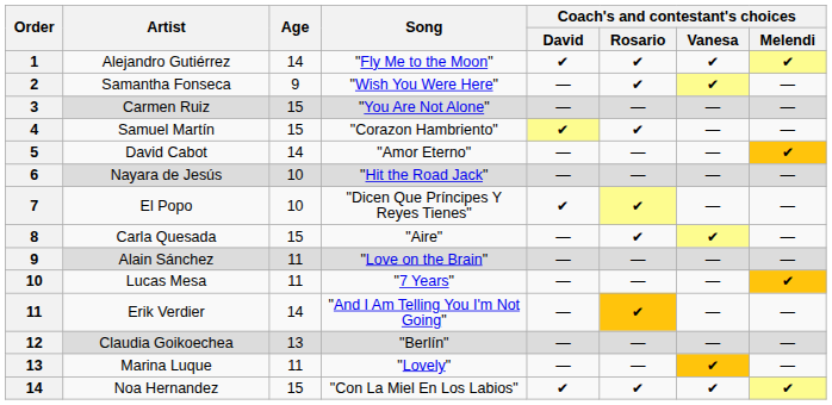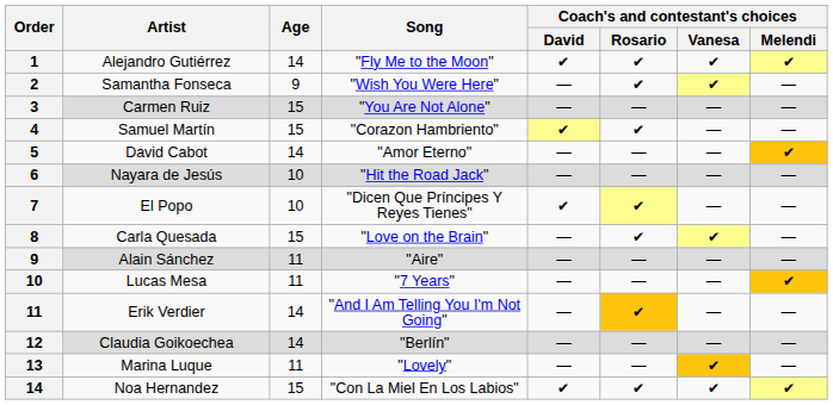 <table class="wikitable" style="text-align:center; line-height:17px; width:100%">
 <tr>
 <th rowspan="2" scope="col" style="width:05%">Order</th>
 <th rowspan="2" scope="col" style="width:20%">Artist</th>
 <th rowspan="2" scope="col" style="width:05%">Age</th>
 <th rowspan="2" scope="col" style="width:20%">Song</th>
 <th colspan="4" scope="col" style="width:32%">Coach's and contestant's choices</th>
 </tr>
 <tr>
 <th style="width:07%">David</th>
 <th style="width:07%">Rosario</th>
 <th style="width:07%">Vanesa</th>
 <th style="width:07%">Melendi</th>
 </tr>
 <tr>
 <th>1</th>
 <td>Alejandro Gutiérrez</td>
 <td>14</td>
 <td>"<a href='#'>Fly Me to the Moon</a>"</td>
 <td>✔</td>
 <td>✔</td>
 <td>✔</td>
 <td style="background:#fdfc8f">✔</td>
 </tr>
 <tr>
 <th>2</th>
 <td>Samantha Fonseca</td>
 <td>9</td>
 <td>"<a href='#'>Wish You Were Here</a>"</td>
 <td>—</td>
 <td>✔</td>
 <td style="background:#fdfc8f">✔</td>
 <td>—</td>
 </tr>
 <tr style="background:#dcdcdc">
 <th>3</th>
 <td>Carmen Ruiz</td>
 <td>15</td>
 <td>"<a href='#'>You Are Not Alone</a>"</td>
 <td>—</td>
 <td>—</td>
 <td>—</td>
 <td>—</td>
 </tr>
 <tr>
 <th>4</th>
 <td>Samuel Martín</td>
 <td>15</td>
 <td>"Corazon Hambriento"</td>
 <td style="background:#fdfc8f">✔</td>
 <td>✔</td>
 <td>—</td>
 <td>—</td>
 </tr>
 <tr>
 <th>5</th>
 <td>David Cabot</td>
 <td>14</td>
 <td>"Amor Eterno"</td>
 <td>—</td>
 <td>—</td>
 <td>—</td>
 <td style="background:#ffc40c">✔</td>
 </tr>
 <tr style="background:#dcdcdc">
 <th>6</th>
 <td>Nayara de Jesús</td>
 <td>10</td>
 <td>"<a href='#'>Hit the Road Jack</a>"</td>
 <td>—</td>
 <td>—</td>
 <td>—</td>
 <td>—</td>
 </tr>
 <tr>
 <th>7</th>
 <td>El Popo</td>
 <td>10</td>
 <td>"Dicen Que Príncipes Y Reyes Tienes"</td>
 <td>✔</td>
 <td style="background:#fdfc8f">✔</td>
 <td>—</td>
 <td>—</td>
 </tr>
 <tr>
 <th>8</th>
 <td>Carla Quesada</td>
 <td>15</td>
-<td>"Aire"</td>
+<td>"<a href='#'>Love on the Brain</a>"</td>
 <td>—</td>
 <td>✔</td>
 <td style="background:#fdfc8f">✔</td>
 <td>—</td>
 </tr>
 <tr style="background:#dcdcdc">
 <th>9</th>
 <td>Alain Sánchez</td>
 <td>11</td>
-<td>"<a href='#'>Love on the Brain</a>"</td>
+<td>"Aire"</td>
 <td>—</td>
 <td>—</td>
 <td>—</td>
 <td>—</td>
 </tr>
 <tr>
 <th>10</th>
 <td>Lucas Mesa</td>
 <td>11</td>
 <td>"<a href='#'>7 Years</a>"</td>
 <td>—</td>
 <td>—</td>
 <td>—</td>
 <td style="background:#ffc40c">✔</td>
 </tr>
 <tr>
 <th>11</th>
 <td>Erik Verdier</td>
 <td>14</td>
 <td>"<a href='#'>And I Am Telling You I'm Not Going</a>"</td>
 <td>—</td>
 <td style="background:#ffc40c">✔</td>
 <td>—</td>
 <td>—</td>
 </tr>
 <tr style="background:#dcdcdc">
 <th>12</th>
 <td>Claudia Goikoechea</td>
-<td>13</td>
+<td>14</td>
 <td>"Berlín"</td>
 <td>—</td>
 <td>—</td>
 <td>—</td>
 <td>—</td>
 </tr>
 <tr>
 <th>13</th>
 <td>Marina Luque</td>
 <td>11</td>
 <td>"<a href='#'>Lovely</a>"</td>
 <td>—</td>
 <td>—</td>
 <td style="background:#ffc40c">✔</td>
 <td>—</td>
 </tr>
 <tr>
 <th>14</th>
 <td>Noa Hernandez</td>
 <td>15</td>
 <td>"Con La Miel En Los Labios"</td>
 <td>✔</td>
 <td>✔</td>
 <td>✔</td>
 <td style="background:#fdfc8f">✔</td>
 </tr>
 </table>
